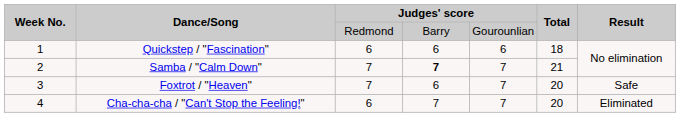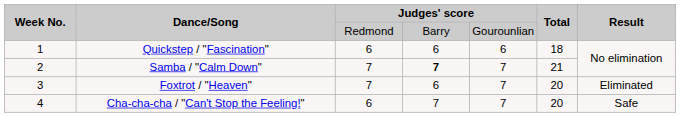 <table class="wikitable collapsible">
 <tr>
 <th rowspan="2" style="background:#ccc; text-align:Center;"><strong>Week No.</strong></th>
 <th rowspan="2" style="background:#ccc; text-align:Center;"><strong>Dance/Song</strong></th>
 <th colspan="3" style="background:#ccc; text-align:Center;"><strong>Judges' score</strong></th>
 <th rowspan="2" style="background:#ccc; text-align:Center;"><strong>Total</strong></th>
 <th rowspan="2" style="background:#ccc; text-align:Center;"><strong>Result</strong></th>
 </tr>
 <tr style="text-align:center; background:#ccc;">
 <td style="width:10%; ">Redmond</td>
 <td style="width:10%; ">Barry</td>
 <td style="width:10%; ">Gourounlian</td>
 </tr>
 <tr style="text-align:center; background:#faf6f6;">
 <td>1</td>
 <td><a href='#'>Quickstep</a> / "<a href='#'>Fascination</a>"</td>
 <td>6</td>
 <td>6</td>
 <td>6</td>
 <td>18</td>
 <td rowspan="2">No elimination</td>
 </tr>
 <tr style="text-align:center; background:#faf6f6;">
 <td>2</td>
 <td><a href='#'>Samba</a> / "<a href='#'>Calm Down</a>"</td>
 <td>7</td>
 <td><strong>7</strong></td>
 <td>7</td>
 <td>21</td>
 </tr>
 <tr style="text-align:center; background:#faf6f6;">
 <td>3</td>
 <td><a href='#'>Foxtrot</a> / "<a href='#'>Heaven</a>"</td>
 <td>7</td>
 <td>6</td>
 <td>7</td>
 <td>20</td>
-<td>Safe</td>
+<td>Eliminated</td>
 </tr>
 <tr style="text-align:center; background:#faf6f6;">
 <td>4</td>
 <td><a href='#'>Cha-cha-cha</a> / "<a href='#'>Can't Stop the Feeling!</a>"</td>
 <td>6</td>
 <td>7</td>
 <td>7</td>
 <td>20</td>
-<td>Eliminated</td>
+<td>Safe</td>
 </tr>
 </table>
